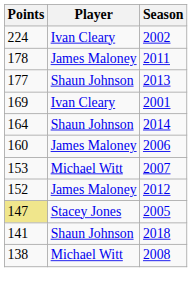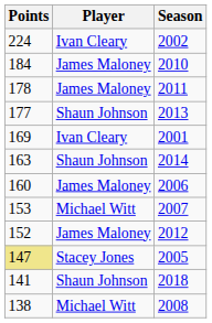 <table class="wikitable">
 <tr>
 <th>Points</th>
 <th>Player</th>
 <th>Season</th>
 </tr>
 <tr>
 <td>224</td>
 <td><a href='#'>Ivan Cleary</a></td>
 <td><a href='#'>2002</a></td>
+</tr>
+<tr>
+<td>184</td>
+<td><a href='#'>James Maloney</a></td>
+<td><a href='#'>2010</a></td>
 </tr>
 <tr>
 <td>178</td>
 <td><a href='#'>James Maloney</a></td>
 <td><a href='#'>2011</a></td>
 </tr>
 <tr>
 <td>177</td>
 <td><a href='#'>Shaun Johnson</a></td>
 <td><a href='#'>2013</a></td>
 </tr>
 <tr>
 <td>169</td>
 <td><a href='#'>Ivan Cleary</a></td>
 <td><a href='#'>2001</a></td>
 </tr>
 <tr>
-<td>164</td>
+<td>163</td>
 <td><a href='#'>Shaun Johnson</a></td>
 <td><a href='#'>2014</a></td>
 </tr>
 <tr>
 <td>160</td>
 <td><a href='#'>James Maloney</a></td>
 <td><a href='#'>2006</a></td>
 </tr>
 <tr>
 <td>153</td>
 <td><a href='#'>Michael Witt</a></td>
 <td><a href='#'>2007</a></td>
 </tr>
 <tr>
 <td>152</td>
 <td><a href='#'>James Maloney</a></td>
 <td><a href='#'>2012</a></td>
 </tr>
 <tr>
 <td style="background: khaki;">147</td>
 <td><a href='#'>Stacey Jones</a></td>
 <td><a href='#'>2005</a></td>
 </tr>
 <tr>
 <td>141</td>
 <td><a href='#'>Shaun Johnson</a></td>
 <td><a href='#'>2018</a></td>
 </tr>
 <tr>
 <td>138</td>
 <td><a href='#'>Michael Witt</a></td>
 <td><a href='#'>2008</a></td>
 </tr>
 </table>
